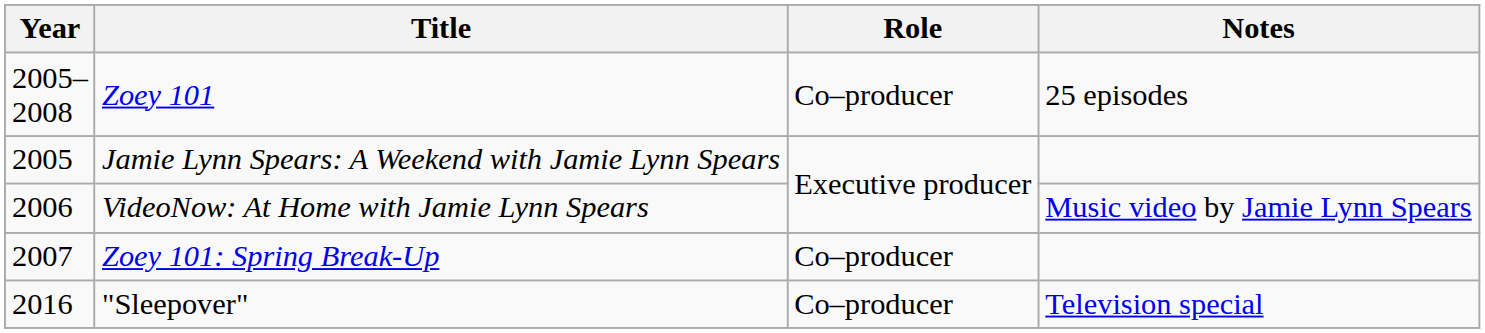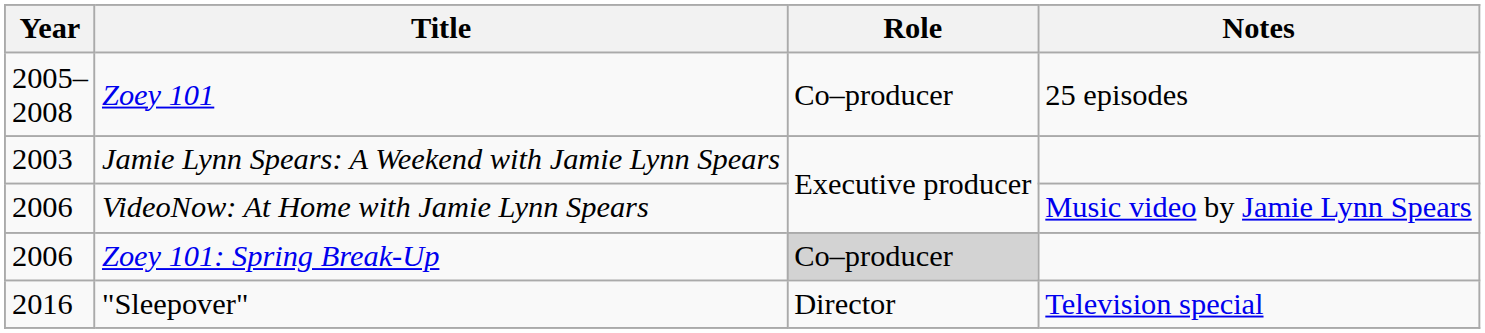 <table class="wikitable">
 <tr>
 <th>Year</th>
 <th>Title</th>
 <th>Role</th>
 <th>Notes</th>
 </tr>
 <tr>
 <td>2005–<br>2008</td>
 <td><em><a href='#'>Zoey 101</a></em></td>
 <td>Co–producer</td>
 <td>25 episodes</td>
 </tr>
 <tr>
-<td>2005</td>
+<td>2003</td>
 <td><em>Jamie Lynn Spears: A Weekend with Jamie Lynn Spears</em></td>
 <td rowspan="2">Executive producer</td>
 <td></td>
 </tr>
 <tr>
 <td>2006</td>
 <td><em>VideoNow: At Home with Jamie Lynn Spears</em></td>
 <td><a href='#'>Music video</a> by <a href='#'>Jamie Lynn Spears</a></td>
 </tr>
 <tr>
-<td>2007</td>
+<td>2006</td>
 <td><em><a href='#'>Zoey 101: Spring Break-Up</a></em></td>
-<td>Co–producer</td>
+<td style="background: lightgrey;">Co–producer</td>
 <td></td>
 </tr>
 <tr>
 <td>2016</td>
 <td>"Sleepover"</td>
-<td>Co–producer</td>
+<td>Director</td>
 <td><a href='#'>Television special</a></td>
 </tr>
 </table>
